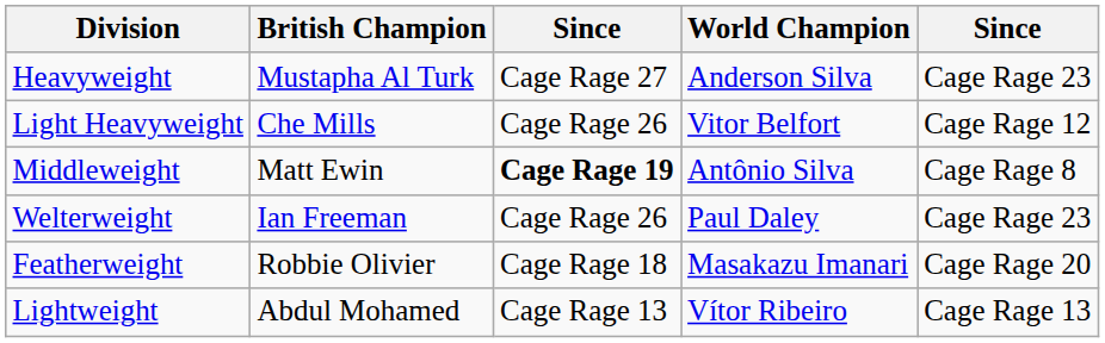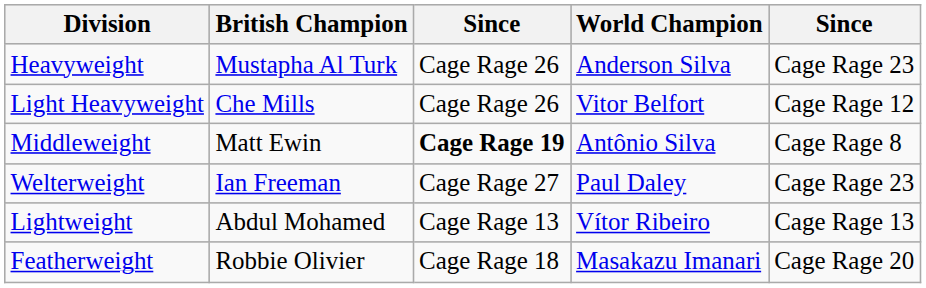 <table class="wikitable">
 <tr>
 <th>Division</th>
 <th>British Champion</th>
 <th>Since</th>
 <th>World Champion</th>
 <th>Since</th>
 </tr>
 <tr>
 <td><a href='#'>Heavyweight</a></td>
 <td><a href='#'>Mustapha Al Turk</a></td>
-<td>Cage Rage 27</td>
+<td>Cage Rage 26</td>
 <td><a href='#'>Anderson Silva</a></td>
 <td>Cage Rage 23</td>
 </tr>
 <tr>
 <td><a href='#'>Light Heavyweight</a></td>
 <td><a href='#'>Che Mills</a></td>
 <td>Cage Rage 26</td>
 <td><a href='#'>Vitor Belfort</a></td>
 <td>Cage Rage 12</td>
 </tr>
 <tr>
 <td><a href='#'>Middleweight</a></td>
 <td>Matt Ewin</td>
 <td><strong>Cage Rage 19</strong></td>
 <td><a href='#'>Antônio Silva</a></td>
 <td>Cage Rage 8</td>
 </tr>
 <tr>
 <td><a href='#'>Welterweight</a></td>
 <td><a href='#'>Ian Freeman</a></td>
-<td>Cage Rage 26</td>
+<td>Cage Rage 27</td>
 <td><a href='#'>Paul Daley</a></td>
 <td>Cage Rage 23</td>
+</tr>
+<tr>
+<td><a href='#'>Lightweight</a></td>
+<td>Abdul Mohamed</td>
+<td>Cage Rage 13</td>
+<td><a href='#'>Vítor Ribeiro</a></td>
+<td>Cage Rage 13</td>
 </tr>
 <tr>
 <td><a href='#'>Featherweight</a></td>
 <td>Robbie Olivier</td>
 <td>Cage Rage 18</td>
 <td><a href='#'>Masakazu Imanari</a></td>
 <td>Cage Rage 20</td>
 </tr>
-<tr>
-<td><a href='#'>Lightweight</a></td>
-<td>Abdul Mohamed</td>
-<td>Cage Rage 13</td>
-<td><a href='#'>Vítor Ribeiro</a></td>
-<td>Cage Rage 13</td>
-</tr>
 </table>
